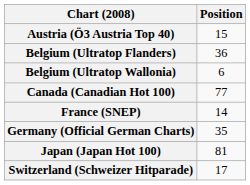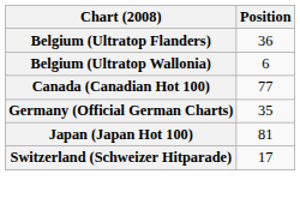 <table class="wikitable sortable plainrowheaders" style="text-align:center;">
 <tr>
 <th scope="col">Chart (2008)</th>
 <th scope="col">Position</th>
-</tr>
-<tr>
-<th scope="row">Austria (Ö3 Austria Top 40)</th>
-<td>15</td>
 </tr>
 <tr>
 <th scope="row">Belgium (Ultratop Flanders)</th>
 <td>36</td>
 </tr>
 <tr>
 <th scope="row">Belgium (Ultratop Wallonia)</th>
 <td>6</td>
 </tr>
 <tr>
 <th scope="row">Canada (Canadian Hot 100)</th>
 <td>77</td>
 </tr>
 <tr>
-<th scope="row">France (SNEP)</th>
-<td>14</td>
-</tr>
-<tr>
 <th scope="row">Germany (Official German Charts)</th>
 <td>35</td>
 </tr>
 <tr>
 <th scope="row">Japan (Japan Hot 100)</th>
 <td>81</td>
 </tr>
 <tr>
 <th scope="row">Switzerland (Schweizer Hitparade)</th>
 <td>17</td>
 </tr>
 </table>
